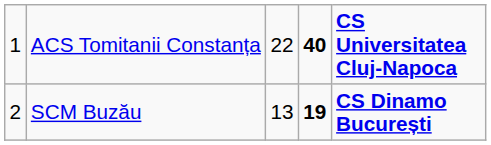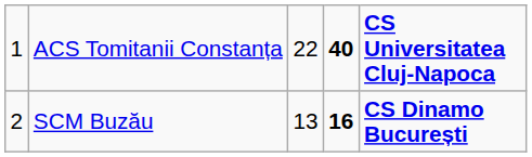 <table class="wikitable gauche" cellpadding="0" cellspacing="0" style="font-size:90%;">
 <tr>
 <td>1</td>
 <td><a href='#'>ACS Tomitanii Constanța</a></td>
 <td>22</td>
 <td><strong>40</strong></td>
 <td width="100px"><strong><a href='#'>CS Universitatea Cluj-Napoca</a></strong></td>
 </tr>
 <tr>
 <td>2</td>
 <td><a href='#'>SCM Buzău</a></td>
 <td>13</td>
-<td><strong>19</strong></td>
+<td><strong>16</strong></td>
 <td><strong><a href='#'>CS Dinamo București</a></strong></td>
 </tr>
 </table>
